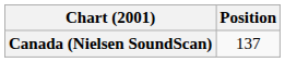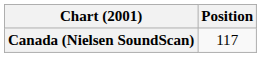 <table class="wikitable plainrowheaders" style="text-align:center">
 <tr>
 <th scope="col">Chart (2001)</th>
 <th scope="col">Position</th>
 </tr>
 <tr>
 <th scope="row">Canada (Nielsen SoundScan)</th>
-<td>137</td>
+<td>117</td>
 </tr>
 </table>
